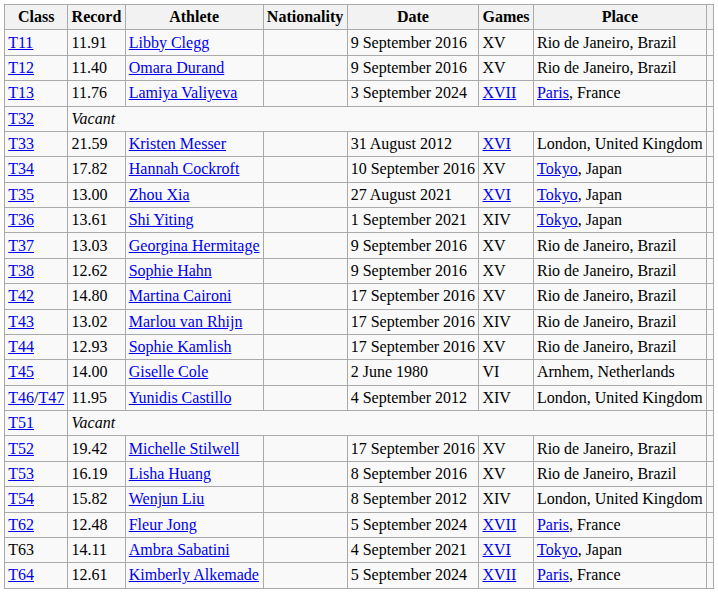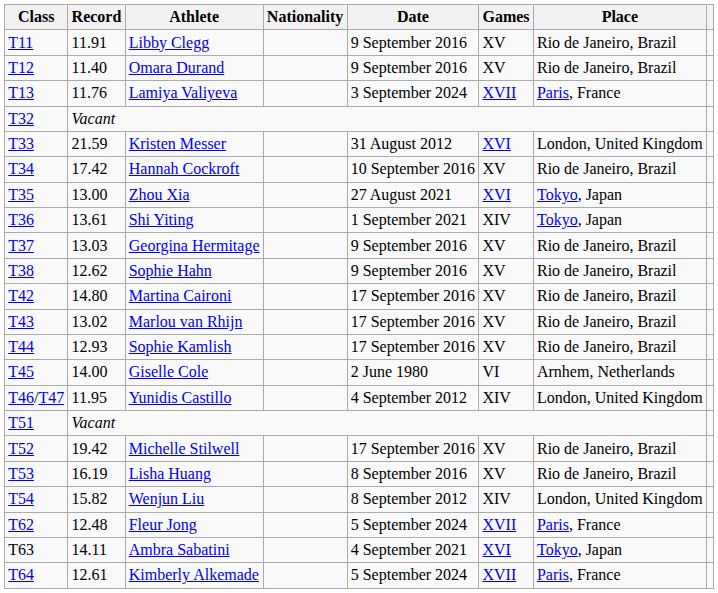 <table class="wikitable">
 <tr>
 <th>Class</th>
 <th>Record</th>
 <th>Athlete</th>
 <th>Nationality</th>
 <th>Date</th>
 <th>Games</th>
 <th>Place</th>
 <th></th>
 </tr>
 <tr>
 <td><a href='#'>T11</a></td>
 <td>11.91<br></td>
 <td><a href='#'>Libby Clegg</a></td>
 <td></td>
 <td>9 September 2016</td>
 <td>XV</td>
 <td>Rio de Janeiro, Brazil</td>
 <td></td>
 </tr>
 <tr>
 <td><a href='#'>T12</a></td>
 <td>11.40<br></td>
 <td><a href='#'>Omara Durand</a></td>
 <td></td>
 <td>9 September 2016</td>
 <td>XV</td>
 <td>Rio de Janeiro, Brazil</td>
 <td></td>
 </tr>
 <tr>
 <td><a href='#'>T13</a></td>
 <td>11.76<br></td>
 <td><a href='#'>Lamiya Valiyeva</a></td>
 <td></td>
 <td>3 September 2024</td>
 <td><a href='#'>XVII</a></td>
 <td><a href='#'>Paris</a>, France</td>
 <td></td>
 </tr>
 <tr>
 <td><a href='#'>T32</a></td>
 <td colspan="6"><em>Vacant</em></td>
 <td></td>
 </tr>
 <tr>
 <td><a href='#'>T33</a></td>
 <td>21.59<br></td>
 <td><a href='#'>Kristen Messer</a></td>
 <td></td>
 <td>31 August 2012</td>
 <td><a href='#'>XVI</a></td>
 <td>London, United Kingdom</td>
 <td></td>
 </tr>
 <tr>
 <td><a href='#'>T34</a></td>
-<td>17.82<br></td>
+<td>17.42<br></td>
 <td><a href='#'>Hannah Cockroft</a></td>
 <td></td>
 <td>10 September 2016</td>
 <td>XV</td>
-<td><a href='#'>Tokyo</a>, Japan</td>
+<td>Rio de Janeiro, Brazil</td>
 <td></td>
 </tr>
 <tr>
 <td><a href='#'>T35</a></td>
 <td>13.00<br></td>
 <td><a href='#'>Zhou Xia</a></td>
 <td></td>
 <td>27 August 2021</td>
 <td><a href='#'>XVI</a></td>
 <td><a href='#'>Tokyo</a>, Japan</td>
 <td></td>
 </tr>
 <tr>
 <td><a href='#'>T36</a></td>
 <td>13.61<br></td>
 <td><a href='#'>Shi Yiting</a></td>
 <td></td>
 <td>1 September 2021</td>
 <td>XIV</td>
 <td><a href='#'>Tokyo</a>, Japan</td>
 <td></td>
 </tr>
 <tr>
 <td><a href='#'>T37</a></td>
 <td>13.03<br></td>
 <td><a href='#'>Georgina Hermitage</a></td>
 <td></td>
 <td>9 September 2016</td>
 <td>XV</td>
 <td>Rio de Janeiro, Brazil</td>
 <td></td>
 </tr>
 <tr>
 <td><a href='#'>T38</a></td>
 <td>12.62<br></td>
 <td><a href='#'>Sophie Hahn</a></td>
 <td></td>
 <td>9 September 2016</td>
 <td>XV</td>
 <td>Rio de Janeiro, Brazil</td>
 <td></td>
 </tr>
 <tr>
 <td><a href='#'>T42</a></td>
 <td>14.80<br></td>
 <td><a href='#'>Martina Caironi</a></td>
 <td></td>
 <td>17 September 2016</td>
 <td>XV</td>
 <td>Rio de Janeiro, Brazil</td>
 <td></td>
 </tr>
 <tr>
 <td><a href='#'>T43</a></td>
 <td>13.02<br></td>
 <td><a href='#'>Marlou van Rhijn</a></td>
 <td></td>
 <td>17 September 2016</td>
-<td>XIV</td>
+<td>XV</td>
 <td>Rio de Janeiro, Brazil</td>
 <td></td>
 </tr>
 <tr>
 <td><a href='#'>T44</a></td>
 <td>12.93<br></td>
 <td><a href='#'>Sophie Kamlish</a></td>
 <td></td>
 <td>17 September 2016</td>
 <td>XV</td>
 <td>Rio de Janeiro, Brazil</td>
 <td></td>
 </tr>
 <tr>
 <td><a href='#'>T45</a></td>
 <td>14.00<br></td>
 <td><a href='#'>Giselle Cole</a></td>
 <td></td>
 <td>2 June 1980</td>
 <td>VI</td>
 <td>Arnhem, Netherlands</td>
 <td></td>
 </tr>
 <tr>
 <td><a href='#'>T46</a>/<a href='#'>T47</a></td>
 <td>11.95<br></td>
 <td><a href='#'>Yunidis Castillo</a></td>
 <td></td>
 <td>4 September 2012</td>
 <td>XIV</td>
 <td>London, United Kingdom</td>
 <td></td>
 </tr>
 <tr>
 <td><a href='#'>T51</a></td>
 <td colspan="6"><em>Vacant</em></td>
 <td></td>
 </tr>
 <tr>
 <td><a href='#'>T52</a></td>
 <td>19.42<br></td>
 <td><a href='#'>Michelle Stilwell</a></td>
 <td></td>
 <td>17 September 2016</td>
 <td>XV</td>
 <td>Rio de Janeiro, Brazil</td>
 <td></td>
 </tr>
 <tr>
 <td><a href='#'>T53</a></td>
 <td>16.19<br></td>
 <td><a href='#'>Lisha Huang</a></td>
 <td></td>
 <td>8 September 2016</td>
 <td>XV</td>
 <td>Rio de Janeiro, Brazil</td>
 <td></td>
 </tr>
 <tr>
 <td><a href='#'>T54</a></td>
 <td>15.82<br></td>
 <td><a href='#'>Wenjun Liu</a></td>
 <td></td>
 <td>8 September 2012</td>
 <td>XIV</td>
 <td>London, United Kingdom</td>
 <td></td>
 </tr>
 <tr>
 <td><a href='#'>T62</a></td>
 <td>12.48 </td>
 <td><a href='#'>Fleur Jong</a></td>
 <td></td>
 <td>5 September 2024</td>
 <td><a href='#'>XVII</a></td>
 <td><a href='#'>Paris</a>, France</td>
 <td></td>
 </tr>
 <tr>
 <td>T63</td>
 <td>14.11 </td>
 <td><a href='#'>Ambra Sabatini</a></td>
 <td></td>
 <td>4 September 2021</td>
 <td><a href='#'>XVI</a></td>
 <td><a href='#'>Tokyo</a>, Japan</td>
 <td></td>
 </tr>
 <tr>
 <td><a href='#'>T64</a></td>
 <td>12.61 </td>
 <td><a href='#'>Kimberly Alkemade</a></td>
 <td></td>
 <td>5 September 2024</td>
 <td><a href='#'>XVII</a></td>
 <td><a href='#'>Paris</a>, France</td>
 <td></td>
 </tr>
 </table>
